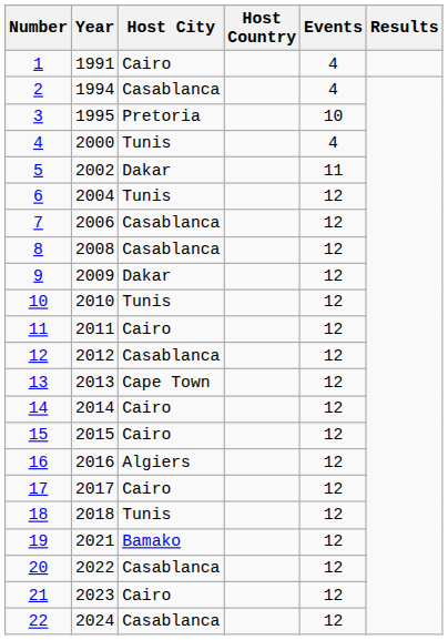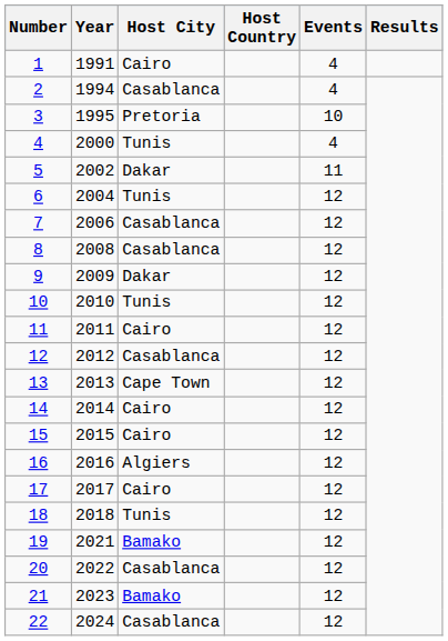 <table class="wikitable" border="1" width=50%>
 <tr bgcolor="lightsteelblue">
 <th align=center>Number</th>
 <th align=center>Year</th>
 <th align=center>Host City</th>
 <th align=center>Host Country</th>
 <th align=center>Events</th>
 <th align=center>Results</th>
 </tr>
 <tr>
 <td align=center><a href='#'>1</a></td>
 <td align=center>1991</td>
 <td>Cairo</td>
 <td></td>
 <td align=center>4</td>
 <td></td>
 </tr>
 <tr>
 <td align=center><a href='#'>2</a></td>
 <td align=center>1994</td>
 <td>Casablanca</td>
 <td></td>
 <td align=center>4</td>
 </tr>
 <tr>
 <td align=center><a href='#'>3</a></td>
 <td align=center>1995</td>
 <td>Pretoria</td>
 <td></td>
 <td align=center>10</td>
 </tr>
 <tr>
 <td align=center><a href='#'>4</a></td>
 <td align=center>2000</td>
 <td>Tunis</td>
 <td></td>
 <td align=center>4</td>
 </tr>
 <tr>
 <td align=center><a href='#'>5</a></td>
 <td align=center>2002</td>
 <td>Dakar</td>
 <td></td>
 <td align=center>11</td>
 </tr>
 <tr>
 <td align=center><a href='#'>6</a></td>
 <td align=center>2004</td>
 <td>Tunis</td>
 <td></td>
 <td align=center>12</td>
 </tr>
 <tr>
 <td align=center><a href='#'>7</a></td>
 <td align=center>2006</td>
 <td>Casablanca</td>
 <td></td>
 <td align=center>12</td>
 </tr>
 <tr>
 <td align=center><a href='#'>8</a></td>
 <td align=center>2008</td>
 <td>Casablanca</td>
 <td></td>
 <td align=center>12</td>
 </tr>
 <tr>
 <td align=center><a href='#'>9</a></td>
 <td align=center>2009</td>
 <td>Dakar</td>
 <td></td>
 <td align=center>12</td>
 </tr>
 <tr>
 <td align=center><a href='#'>10</a></td>
 <td align=center>2010</td>
 <td>Tunis</td>
 <td></td>
 <td align=center>12</td>
 </tr>
 <tr>
 <td align=center><a href='#'>11</a></td>
 <td align=center>2011</td>
 <td>Cairo</td>
 <td></td>
 <td align=center>12</td>
 </tr>
 <tr>
 <td align=center><a href='#'>12</a></td>
 <td align=center>2012</td>
 <td>Casablanca</td>
 <td></td>
 <td align=center>12</td>
 </tr>
 <tr>
 <td align=center><a href='#'>13</a></td>
 <td align=center>2013</td>
 <td>Cape Town</td>
 <td></td>
 <td align=center>12</td>
 </tr>
 <tr>
 <td align=center><a href='#'>14</a></td>
 <td align=center>2014</td>
 <td>Cairo</td>
 <td></td>
 <td align=center>12</td>
 </tr>
 <tr>
 <td align=center><a href='#'>15</a></td>
 <td align=center>2015</td>
 <td>Cairo</td>
 <td></td>
 <td align=center>12</td>
 </tr>
 <tr>
 <td align=center><a href='#'>16</a></td>
 <td align=center>2016</td>
 <td>Algiers</td>
 <td></td>
 <td align=center>12</td>
 </tr>
 <tr>
 <td align=center><a href='#'>17</a></td>
 <td align=center>2017</td>
 <td>Cairo</td>
 <td></td>
 <td align=center>12</td>
 </tr>
 <tr>
 <td align=center><a href='#'>18</a></td>
 <td align=center>2018</td>
 <td>Tunis</td>
 <td></td>
 <td align=center>12</td>
 </tr>
 <tr>
 <td align=center><a href='#'>19</a></td>
 <td align=center>2021</td>
 <td><a href='#'>Bamako</a></td>
 <td></td>
 <td align=center>12</td>
 </tr>
 <tr>
 <td align=center><a href='#'>20</a></td>
 <td align=center>2022</td>
 <td>Casablanca</td>
 <td></td>
 <td align=center>12</td>
 </tr>
 <tr>
 <td align=center><a href='#'>21</a></td>
 <td align=center>2023</td>
-<td>Cairo</td>
+<td><a href='#'>Bamako</a></td>
 <td></td>
 <td align=center>12</td>
 </tr>
 <tr>
 <td align=center><a href='#'>22</a></td>
 <td align=center>2024</td>
 <td>Casablanca</td>
 <td></td>
 <td align=center>12</td>
 </tr>
 </table>
